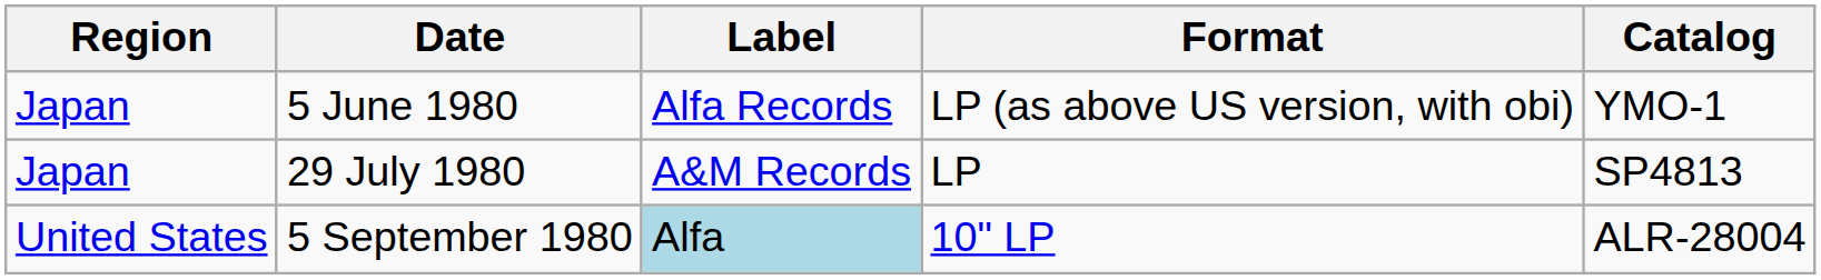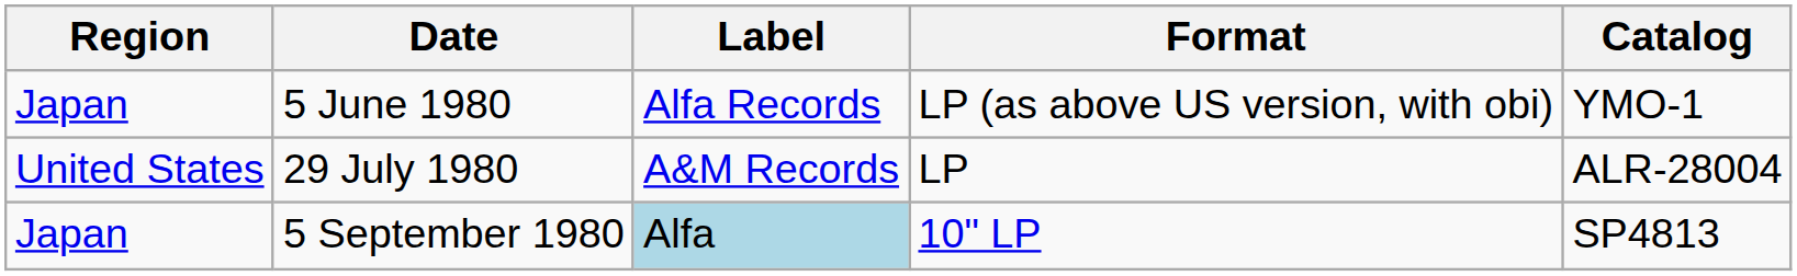 <table class="wikitable">
 <tr>
 <th>Region</th>
 <th>Date</th>
 <th>Label</th>
 <th>Format</th>
 <th>Catalog</th>
 </tr>
 <tr>
 <td><a href='#'>Japan</a></td>
 <td>5 June 1980</td>
 <td><a href='#'>Alfa Records</a></td>
 <td>LP (as above US version, with obi)</td>
 <td>YMO-1</td>
 </tr>
 <tr>
-<td><a href='#'>Japan</a></td>
+<td><a href='#'>United States</a></td>
 <td>29 July 1980</td>
 <td><a href='#'>A&M Records</a></td>
 <td>LP</td>
-<td>SP4813</td>
+<td>ALR-28004</td>
 </tr>
 <tr>
-<td><a href='#'>United States</a></td>
+<td><a href='#'>Japan</a></td>
 <td>5 September 1980</td>
 <td style="background: lightblue;">Alfa</td>
 <td><a href='#'>10" LP</a></td>
-<td>ALR-28004</td>
+<td>SP4813</td>
 </tr>
 </table>
